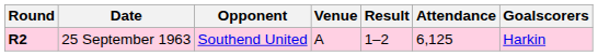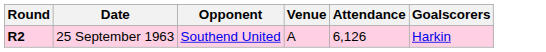 <table class="wikitable">
 <tr>
 <th>Round</th>
 <th>Date</th>
 <th>Opponent</th>
 <th>Venue</th>
-<th>Result</th>
 <th>Attendance</th>
 <th>Goalscorers</th>
 </tr>
 <tr style="background-color: #ffd0e3;">
 <td><strong>R2</strong></td>
 <td>25 September 1963</td>
 <td><a href='#'>Southend United</a></td>
 <td>A</td>
-<td>1–2</td>
-<td>6,125</td>
+<td>6,126</td>
 <td><a href='#'>Harkin</a></td>
 </tr>
 </table>
